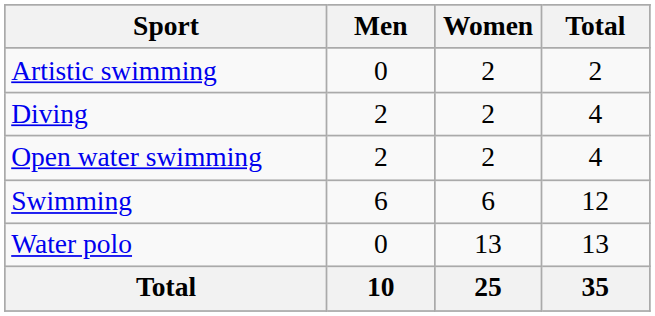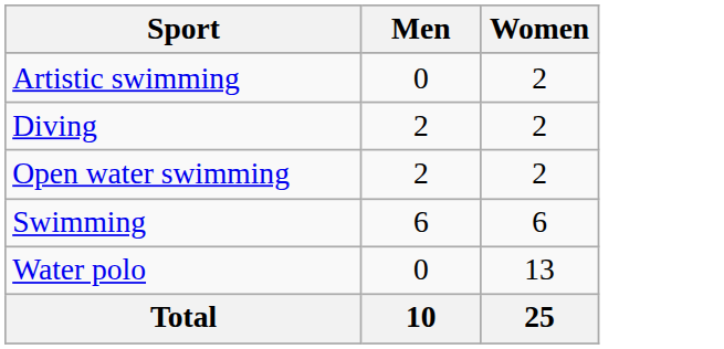 <table class="wikitable sortable" style="text-align:center;">
 <tr>
 <th width=180>Sport</th>
 <th width=55>Men</th>
 <th width=55>Women</th>
-<th width=55>Total</th>
 </tr>
 <tr>
 <td align=left><a href='#'>Artistic swimming</a></td>
 <td>0</td>
-<td>2</td>
 <td>2</td>
 </tr>
 <tr>
 <td align=left><a href='#'>Diving</a></td>
 <td>2</td>
 <td>2</td>
-<td>4</td>
 </tr>
 <tr>
 <td align=left><a href='#'>Open water swimming</a></td>
 <td>2</td>
 <td>2</td>
-<td>4</td>
 </tr>
 <tr>
 <td align=left><a href='#'>Swimming</a></td>
 <td>6</td>
 <td>6</td>
-<td>12</td>
 </tr>
 <tr>
 <td align=left><a href='#'>Water polo</a></td>
 <td>0</td>
-<td>13</td>
 <td>13</td>
 </tr>
 <tr>
 <th>Total</th>
 <th>10</th>
 <th>25</th>
-<th>35</th>
 </tr>
 </table>
